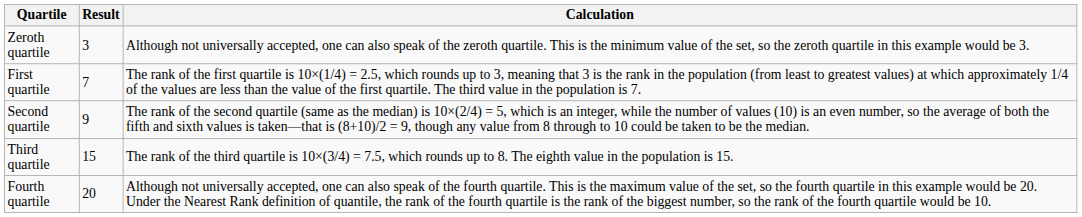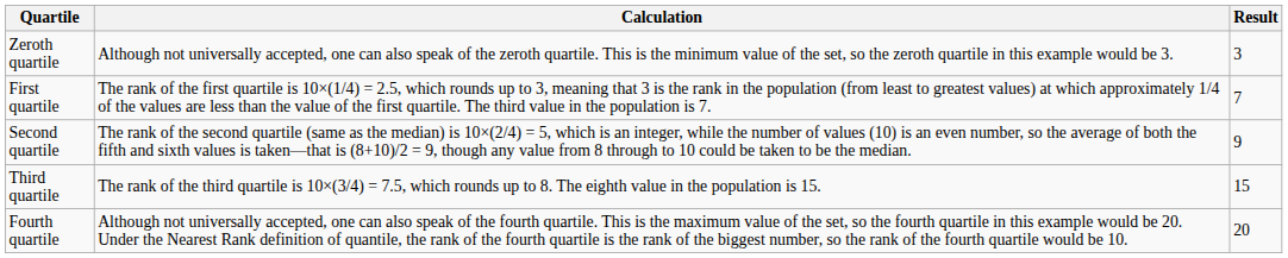 <table class="wikitable">
 <tr>
 <th>Quartile</th>
+<th>Calculation</th>
 <th>Result</th>
-<th>Calculation</th>
 </tr>
 <tr>
 <td>Zeroth quartile</td>
+<td>Although not universally accepted, one can also speak of the zeroth quartile. This is the minimum value of the set, so the zeroth quartile in this example would be 3.</td>
 <td>3</td>
-<td>Although not universally accepted, one can also speak of the zeroth quartile. This is the minimum value of the set, so the zeroth quartile in this example would be 3.</td>
 </tr>
 <tr>
 <td>First quartile</td>
+<td>The rank of the first quartile is 10×(1/4) = 2.5, which rounds up to 3, meaning that 3 is the rank in the population (from least to greatest values) at which approximately 1/4 of the values are less than the value of the first quartile. The third value in the population is 7.</td>
 <td>7</td>
-<td>The rank of the first quartile is 10×(1/4) = 2.5, which rounds up to 3, meaning that 3 is the rank in the population (from least to greatest values) at which approximately 1/4 of the values are less than the value of the first quartile. The third value in the population is 7.</td>
 </tr>
 <tr>
 <td>Second quartile</td>
+<td>The rank of the second quartile (same as the median) is 10×(2/4) = 5, which is an integer, while the number of values (10) is an even number, so the average of both the fifth and sixth values is taken—that is (8+10)/2 = 9, though any value from 8 through to 10 could be taken to be the median.</td>
 <td>9</td>
-<td>The rank of the second quartile (same as the median) is 10×(2/4) = 5, which is an integer, while the number of values (10) is an even number, so the average of both the fifth and sixth values is taken—that is (8+10)/2 = 9, though any value from 8 through to 10 could be taken to be the median.</td>
 </tr>
 <tr>
 <td>Third quartile</td>
+<td>The rank of the third quartile is 10×(3/4) = 7.5, which rounds up to 8. The eighth value in the population is 15.</td>
 <td>15</td>
-<td>The rank of the third quartile is 10×(3/4) = 7.5, which rounds up to 8. The eighth value in the population is 15.</td>
 </tr>
 <tr>
 <td>Fourth quartile</td>
+<td>Although not universally accepted, one can also speak of the fourth quartile. This is the maximum value of the set, so the fourth quartile in this example would be 20. Under the Nearest Rank definition of quantile, the rank of the fourth quartile is the rank of the biggest number, so the rank of the fourth quartile would be 10.</td>
 <td>20</td>
-<td>Although not universally accepted, one can also speak of the fourth quartile. This is the maximum value of the set, so the fourth quartile in this example would be 20. Under the Nearest Rank definition of quantile, the rank of the fourth quartile is the rank of the biggest number, so the rank of the fourth quartile would be 10.</td>
 </tr>
 </table>
